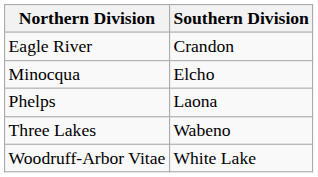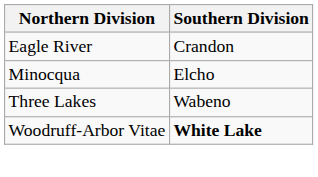 <table class="wikitable">
 <tr>
 <th>Northern Division</th>
 <th>Southern Division</th>
 </tr>
 <tr>
 <td>Eagle River</td>
 <td>Crandon</td>
 </tr>
 <tr>
 <td>Minocqua</td>
 <td>Elcho</td>
 </tr>
 <tr>
-<td>Phelps</td>
-<td>Laona</td>
-</tr>
-<tr>
 <td>Three Lakes</td>
 <td>Wabeno</td>
 </tr>
 <tr>
 <td>Woodruff-Arbor Vitae</td>
-<td>White Lake</td>
+<td><strong>White Lake</strong></td>
 </tr>
 </table>
